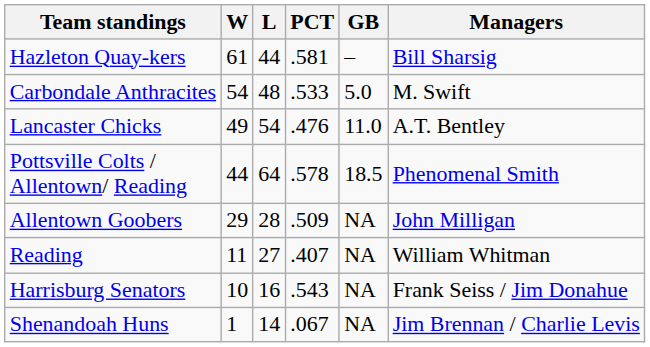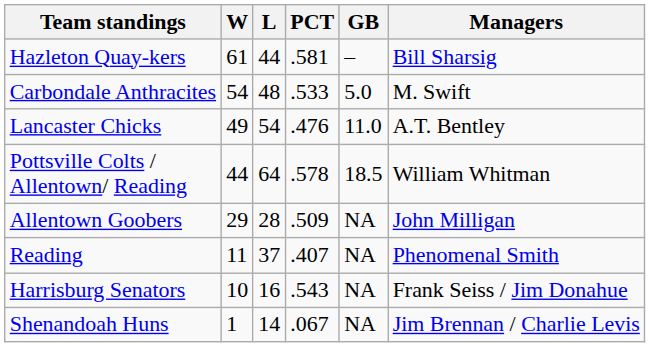 <table class="wikitable">
 <tr>
 <th>Team standings</th>
 <th>W</th>
 <th>L</th>
 <th>PCT</th>
 <th>GB</th>
 <th>Managers</th>
 </tr>
 <tr>
 <td><a href='#'>Hazleton Quay-kers</a></td>
 <td>61</td>
 <td>44</td>
 <td>.581</td>
 <td>–</td>
 <td><a href='#'>Bill Sharsig</a></td>
 </tr>
 <tr>
 <td><a href='#'>Carbondale Anthracites</a></td>
 <td>54</td>
 <td>48</td>
 <td>.533</td>
 <td>5.0</td>
 <td>M. Swift</td>
 </tr>
 <tr>
 <td><a href='#'>Lancaster Chicks</a></td>
 <td>49</td>
 <td>54</td>
 <td>.476</td>
 <td>11.0</td>
 <td>A.T. Bentley</td>
 </tr>
 <tr>
 <td><a href='#'>Pottsville Colts</a> /<br> <a href='#'>Allentown</a>/ <a href='#'>Reading</a></td>
 <td>44</td>
 <td>64</td>
 <td>.578</td>
 <td>18.5</td>
-<td><a href='#'>Phenomenal Smith</a></td>
+<td>William Whitman</td>
 </tr>
 <tr>
 <td><a href='#'>Allentown Goobers</a></td>
 <td>29</td>
 <td>28</td>
 <td>.509</td>
 <td>NA</td>
 <td><a href='#'>John Milligan</a></td>
 </tr>
 <tr>
 <td><a href='#'>Reading</a></td>
 <td>11</td>
-<td>27</td>
+<td>37</td>
 <td>.407</td>
 <td>NA</td>
-<td>William Whitman</td>
+<td><a href='#'>Phenomenal Smith</a></td>
 </tr>
 <tr>
 <td><a href='#'>Harrisburg Senators</a></td>
 <td>10</td>
 <td>16</td>
 <td>.543</td>
 <td>NA</td>
 <td>Frank Seiss / <a href='#'>Jim Donahue</a></td>
 </tr>
 <tr>
 <td><a href='#'>Shenandoah Huns</a></td>
 <td>1</td>
 <td>14</td>
 <td>.067</td>
 <td>NA</td>
 <td><a href='#'>Jim Brennan</a> / <a href='#'>Charlie Levis</a></td>
 </tr>
 </table>
